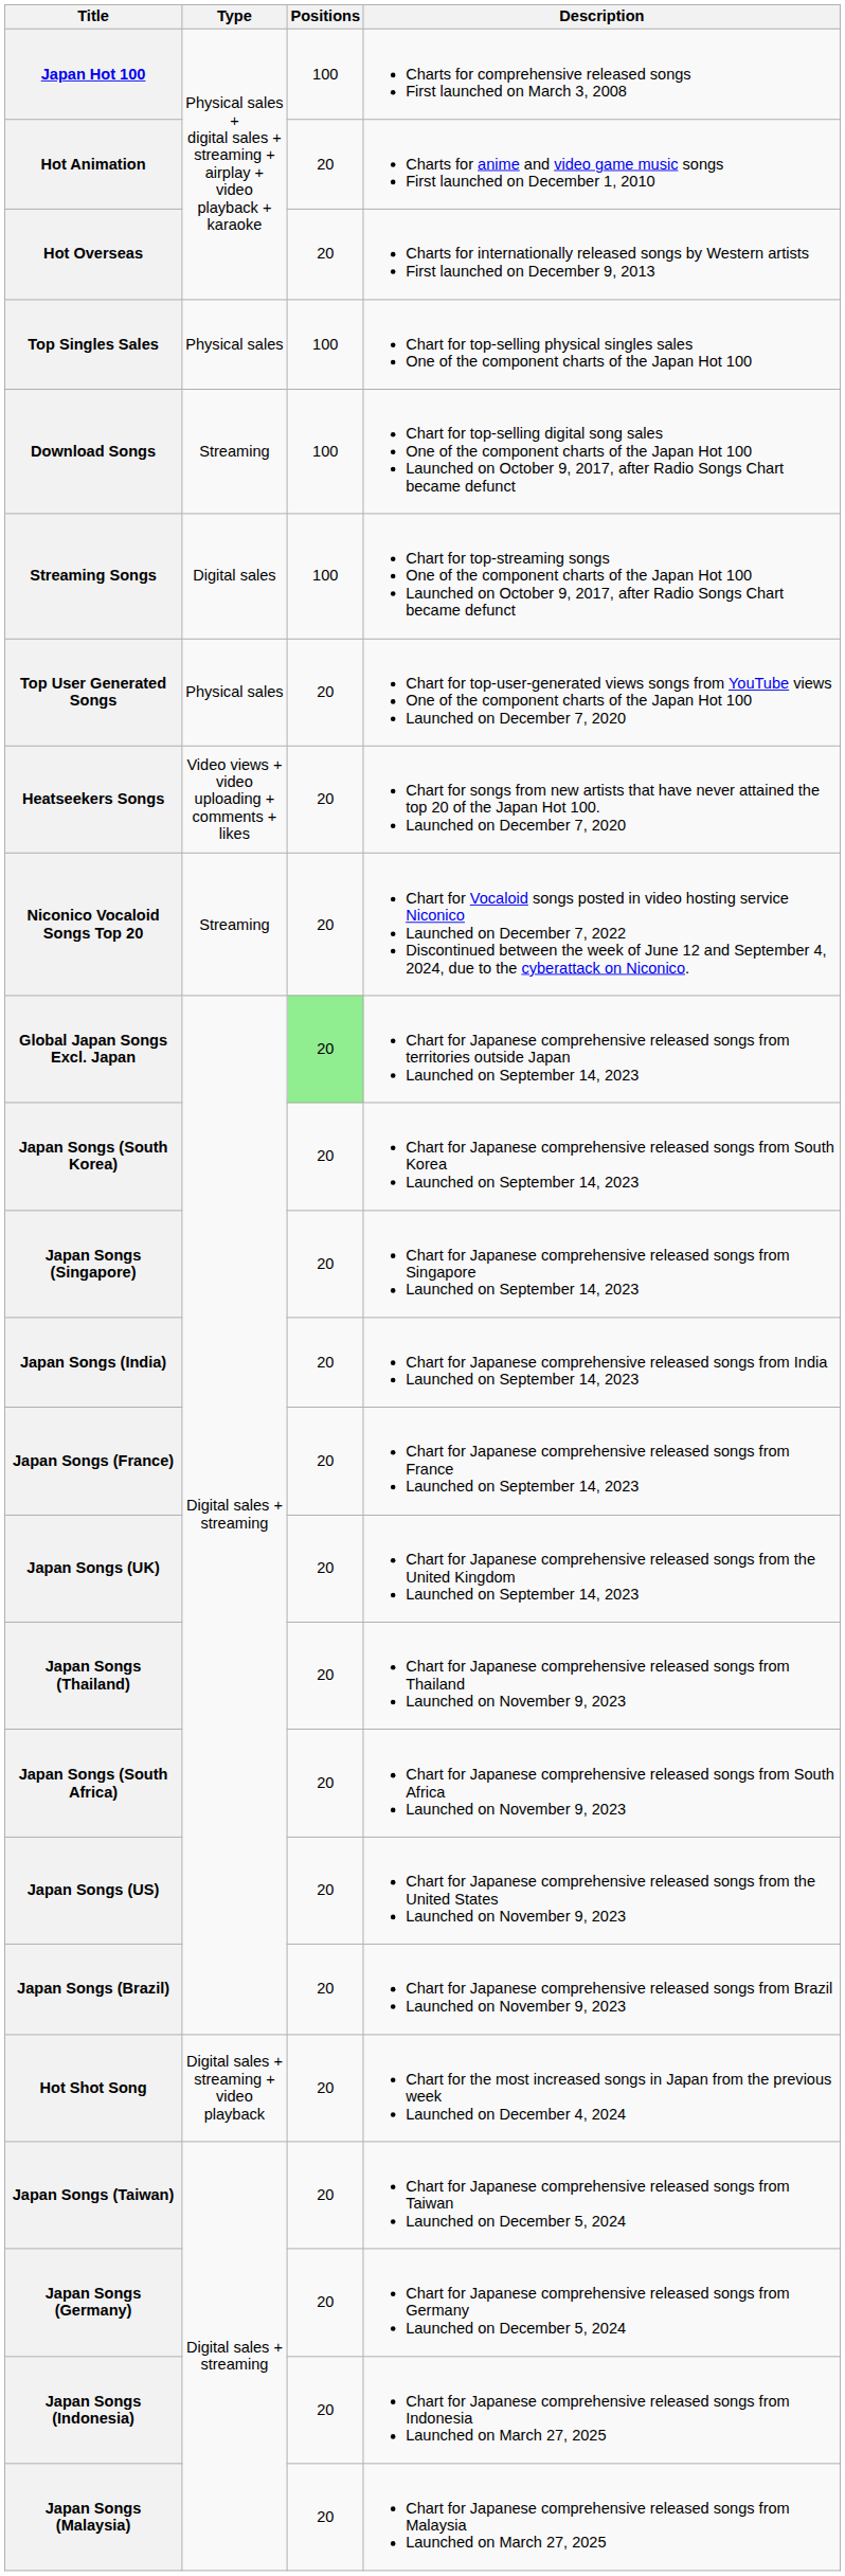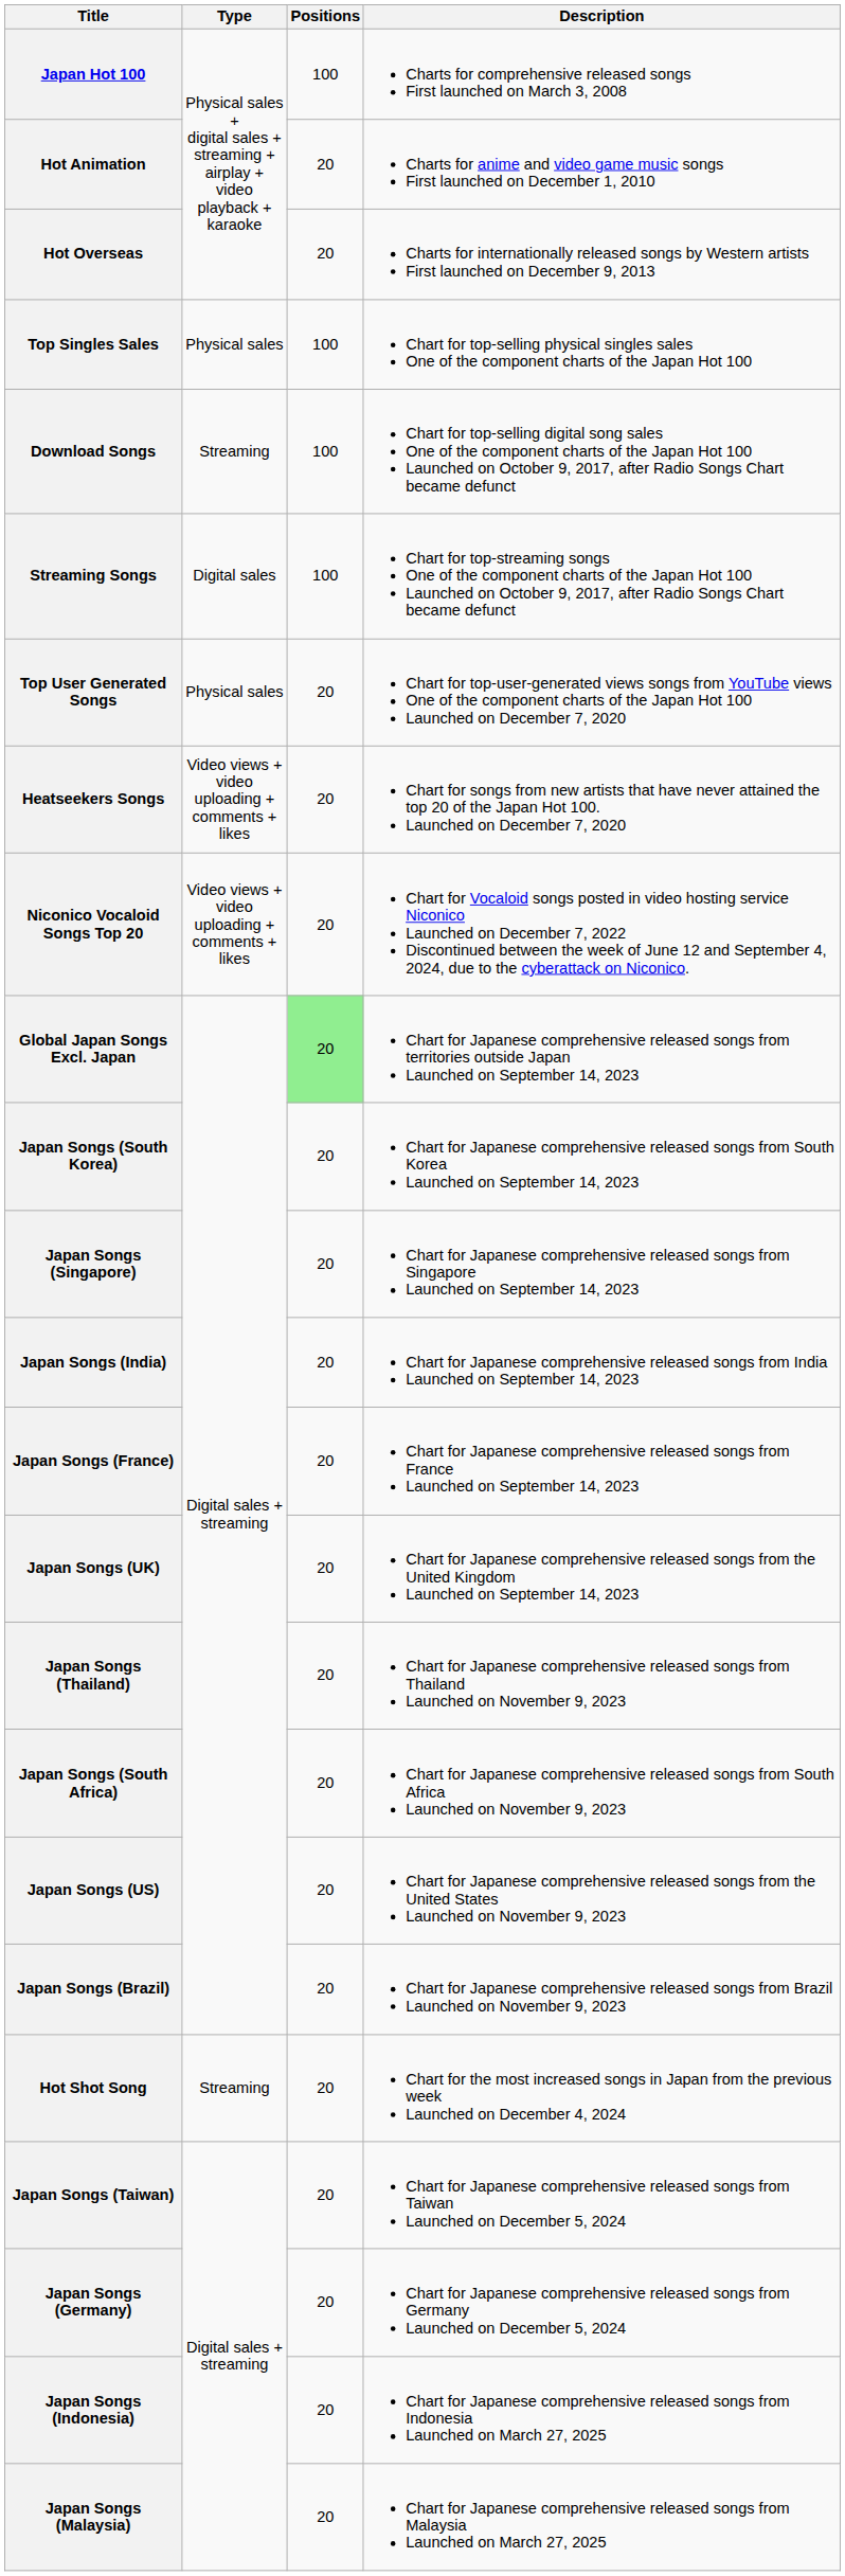 <table class="wikitable sortable plainrowheaders">
 <tr>
 <th scope="col">Title</th>
 <th scope="col">Type</th>
 <th scope="col">Positions</th>
 <th scope="col" class="unsortable">Description</th>
 </tr>
 <tr>
 <th scope="row"><a href='#'>Japan Hot 100</a></th>
 <td rowspan="3" style="text-align:center">Physical sales +<br>digital sales +<br>streaming +<br>airplay +<br>video playback +<br>karaoke</td>
 <td style="text-align:center">100</td>
 <td><br><ul><li>Charts for comprehensive released songs</li><li>First launched on March 3, 2008</li></ul></td>
 </tr>
 <tr>
 <th scope="row">Hot Animation</th>
 <td style="text-align:center">20</td>
 <td><br><ul><li>Charts for <a href='#'>anime</a> and <a href='#'>video game music</a> songs</li><li>First launched on December 1, 2010</li></ul></td>
 </tr>
 <tr>
 <th scope="row">Hot Overseas</th>
 <td style="text-align:center">20</td>
 <td><br><ul><li>Charts for internationally released songs by Western artists</li><li>First launched on December 9, 2013</li></ul></td>
 </tr>
 <tr>
 <th scope="row">Top Singles Sales</th>
 <td style="text-align:center">Physical sales</td>
 <td style="text-align:center">100</td>
 <td><br><ul><li>Chart for top-selling physical singles sales</li><li>One of the component charts of the Japan Hot 100</li></ul></td>
 </tr>
 <tr>
 <th scope="row">Download Songs</th>
 <td style="text-align:center">Streaming</td>
 <td style="text-align:center">100</td>
 <td><br><ul><li>Chart for top-selling digital song sales</li><li>One of the component charts of the Japan Hot 100</li><li>Launched on October 9, 2017, after Radio Songs Chart became defunct</li></ul></td>
 </tr>
 <tr>
 <th scope="row">Streaming Songs</th>
 <td style="text-align:center">Digital sales</td>
 <td style="text-align:center">100</td>
 <td><br><ul><li>Chart for top-streaming songs</li><li>One of the component charts of the Japan Hot 100</li><li>Launched on October 9, 2017, after Radio Songs Chart became defunct</li></ul></td>
 </tr>
 <tr>
 <th scope="row">Top User Generated Songs</th>
 <td style="text-align:center">Physical sales</td>
 <td style="text-align:center">20</td>
 <td><br><ul><li>Chart for top-user-generated views songs from <a href='#'>YouTube</a> views</li><li>One of the component charts of the Japan Hot 100</li><li>Launched on December 7, 2020</li></ul></td>
 </tr>
 <tr>
 <th scope="row">Heatseekers Songs</th>
 <td style="text-align:center">Video views +<br>video uploading +<br>comments +<br>likes</td>
 <td style="text-align:center">20</td>
 <td><br><ul><li>Chart for songs from new artists that have never attained the top 20 of the Japan Hot 100.</li><li>Launched on December 7, 2020</li></ul></td>
 </tr>
 <tr>
 <th scope="row">Niconico Vocaloid Songs Top 20</th>
-<td style="text-align:center">Streaming</td>
+<td style="text-align:center">Video views +<br>video uploading +<br>comments +<br>likes</td>
 <td style="text-align:center">20</td>
 <td><br><ul><li>Chart for <a href='#'>Vocaloid</a> songs posted in video hosting service <a href='#'>Niconico</a></li><li>Launched on December 7, 2022</li><li>Discontinued between the week of June 12 and September 4, 2024, due to the <a href='#'>cyberattack on Niconico</a>.</li></ul></td>
 </tr>
 <tr>
 <th scope="row">Global Japan Songs Excl. Japan</th>
 <td style="text-align:center" rowspan="10">Digital sales +<br>streaming</td>
 <td style="background: lightgreen; text-align:center">20</td>
 <td><br><ul><li>Chart for Japanese comprehensive released songs from territories outside Japan</li><li>Launched on September 14, 2023</li></ul></td>
 </tr>
 <tr>
 <th scope="row">Japan Songs (South Korea)</th>
 <td style="text-align:center">20</td>
 <td><br><ul><li>Chart for Japanese comprehensive released songs from South Korea</li><li>Launched on September 14, 2023</li></ul></td>
 </tr>
 <tr>
 <th scope="row">Japan Songs (Singapore)</th>
 <td style="text-align:center">20</td>
 <td><br><ul><li>Chart for Japanese comprehensive released songs from Singapore</li><li>Launched on September 14, 2023</li></ul></td>
 </tr>
 <tr>
 <th scope="row">Japan Songs (India)</th>
 <td style="text-align:center">20</td>
 <td><br><ul><li>Chart for Japanese comprehensive released songs from India</li><li>Launched on September 14, 2023</li></ul></td>
 </tr>
 <tr>
 <th scope="row">Japan Songs (France)</th>
 <td style="text-align:center">20</td>
 <td><br><ul><li>Chart for Japanese comprehensive released songs from France</li><li>Launched on September 14, 2023</li></ul></td>
 </tr>
 <tr>
 <th scope="row">Japan Songs (UK)</th>
 <td style="text-align:center">20</td>
 <td><br><ul><li>Chart for Japanese comprehensive released songs from the United Kingdom</li><li>Launched on September 14, 2023</li></ul></td>
 </tr>
 <tr>
 <th scope="row">Japan Songs (Thailand)</th>
 <td style="text-align:center">20</td>
 <td><br><ul><li>Chart for Japanese comprehensive released songs from Thailand</li><li>Launched on November 9, 2023</li></ul></td>
 </tr>
 <tr>
 <th scope="row">Japan Songs (South Africa)</th>
 <td style="text-align:center">20</td>
 <td><br><ul><li>Chart for Japanese comprehensive released songs from South Africa</li><li>Launched on November 9, 2023</li></ul></td>
 </tr>
 <tr>
 <th scope="row">Japan Songs (US)</th>
 <td style="text-align:center">20</td>
 <td><br><ul><li>Chart for Japanese comprehensive released songs from the United States</li><li>Launched on November 9, 2023</li></ul></td>
 </tr>
 <tr>
 <th scope="row">Japan Songs (Brazil)</th>
 <td style="text-align:center">20</td>
 <td><br><ul><li>Chart for Japanese comprehensive released songs from Brazil</li><li>Launched on November 9, 2023</li></ul></td>
 </tr>
 <tr>
 <th scope="row">Hot Shot Song</th>
-<td style="text-align:center">Digital sales +<br>streaming +<br>video playback</td>
+<td style="text-align:center">Streaming</td>
 <td style="text-align:center">20</td>
 <td><br><ul><li>Chart for the most increased songs in Japan from the previous week</li><li>Launched on December 4, 2024</li></ul></td>
 </tr>
 <tr>
 <th scope="row">Japan Songs (Taiwan)</th>
 <td style="text-align:center" rowspan="4">Digital sales +<br>streaming</td>
 <td style="text-align:center">20</td>
 <td><br><ul><li>Chart for Japanese comprehensive released songs from Taiwan</li><li>Launched on December 5, 2024</li></ul></td>
 </tr>
 <tr>
 <th scope="row">Japan Songs (Germany)</th>
 <td style="text-align:center">20</td>
 <td><br><ul><li>Chart for Japanese comprehensive released songs from Germany</li><li>Launched on December 5, 2024</li></ul></td>
 </tr>
 <tr>
 <th scope="row">Japan Songs (Indonesia)</th>
 <td style="text-align:center">20</td>
 <td><br><ul><li>Chart for Japanese comprehensive released songs from Indonesia</li><li>Launched on March 27, 2025</li></ul></td>
 </tr>
 <tr>
 <th scope="row">Japan Songs (Malaysia)</th>
 <td style="text-align:center">20</td>
 <td><br><ul><li>Chart for Japanese comprehensive released songs from Malaysia</li><li>Launched on March 27, 2025</li></ul></td>
 </tr>
 </table>
